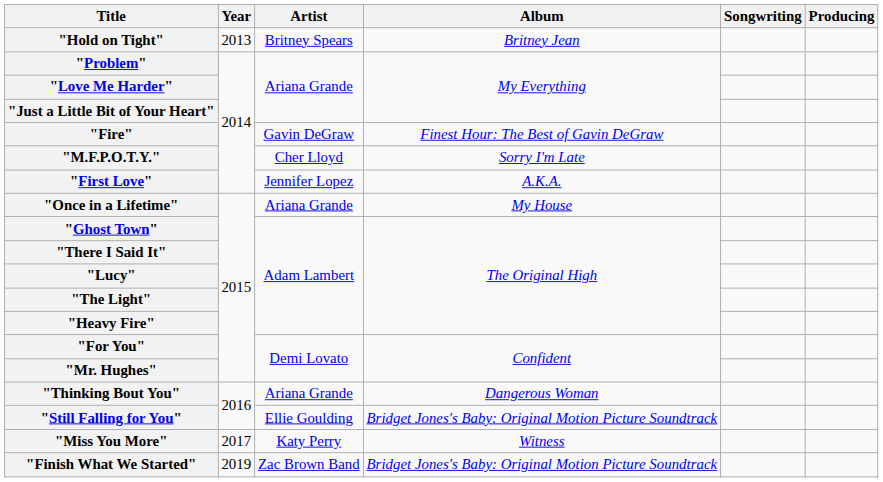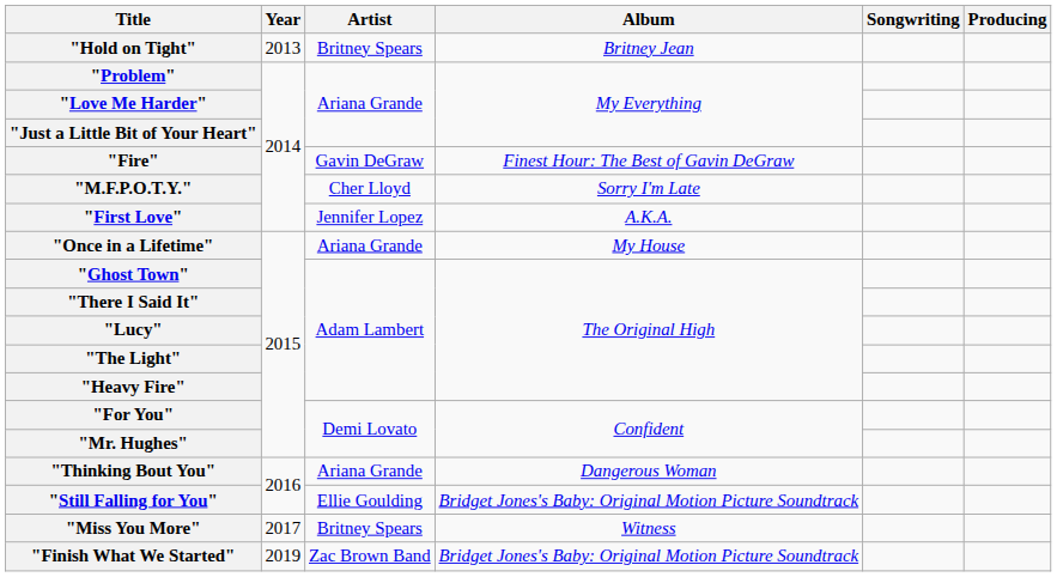 <table class="wikitable plainrowheaders" style="text-align:center;">
 <tr>
 <th scope="col">Title</th>
 <th scope="col">Year</th>
 <th scope="col">Artist</th>
 <th scope="col">Album</th>
 <th scope="col">Songwriting</th>
 <th scope="col">Producing</th>
 </tr>
 <tr>
 <th scope="row">"Hold on Tight"</th>
 <td>2013</td>
 <td><a href='#'>Britney Spears</a></td>
 <td><em><a href='#'>Britney Jean</a></em></td>
 <td></td>
 <td></td>
 </tr>
 <tr>
 <th scope="row">"<a href='#'>Problem</a>"</th>
 <td rowspan="6">2014</td>
 <td rowspan="3"><a href='#'>Ariana Grande</a></td>
 <td rowspan="3"><em><a href='#'>My Everything</a></em></td>
 <td></td>
 <td></td>
 </tr>
 <tr>
 <th scope="row">"<a href='#'>Love Me Harder</a>"</th>
 <td></td>
 <td></td>
 </tr>
 <tr>
 <th scope="row">"Just a Little Bit of Your Heart"</th>
 <td></td>
 <td></td>
 </tr>
 <tr>
 <th scope="row">"Fire"</th>
 <td><a href='#'>Gavin DeGraw</a></td>
 <td><em><a href='#'>Finest Hour: The Best of Gavin DeGraw</a></em></td>
 <td></td>
 <td></td>
 </tr>
 <tr>
 <th scope="row">"M.F.P.O.T.Y."</th>
 <td><a href='#'>Cher Lloyd</a></td>
 <td><em><a href='#'>Sorry I'm Late</a></em></td>
 <td></td>
 <td></td>
 </tr>
 <tr>
 <th scope="row">"<a href='#'>First Love</a>"</th>
 <td><a href='#'>Jennifer Lopez</a></td>
 <td><em><a href='#'>A.K.A.</a></em></td>
 <td></td>
 <td></td>
 </tr>
 <tr>
 <th scope="row">"Once in a Lifetime"</th>
 <td rowspan="8">2015</td>
 <td><a href='#'>Ariana Grande</a></td>
 <td><em><a href='#'>My House</a></em></td>
 <td></td>
 <td></td>
 </tr>
 <tr>
 <th scope="row">"<a href='#'>Ghost Town</a>"</th>
 <td rowspan="5"><a href='#'>Adam Lambert</a></td>
 <td rowspan="5"><em><a href='#'>The Original High</a></em></td>
 <td></td>
 <td></td>
 </tr>
 <tr>
 <th scope="row">"There I Said It"</th>
 <td></td>
 <td></td>
 </tr>
 <tr>
 <th scope="row">"Lucy"</th>
 <td></td>
 <td></td>
 </tr>
 <tr>
 <th scope="row">"The Light"</th>
 <td></td>
 <td></td>
 </tr>
 <tr>
 <th scope="row">"Heavy Fire"</th>
 <td></td>
 <td></td>
 </tr>
 <tr>
 <th scope="row">"For You"</th>
 <td rowspan="2"><a href='#'>Demi Lovato</a></td>
 <td rowspan="2"><em><a href='#'>Confident</a></em></td>
 <td></td>
 <td></td>
 </tr>
 <tr>
 <th scope="row">"Mr. Hughes"</th>
 <td></td>
 <td></td>
 </tr>
 <tr>
 <th scope="row">"Thinking Bout You"</th>
 <td rowspan="2">2016</td>
 <td><a href='#'>Ariana Grande</a></td>
 <td><em><a href='#'>Dangerous Woman</a></em></td>
 <td></td>
 <td></td>
 </tr>
 <tr>
 <th scope="row">"<a href='#'>Still Falling for You</a>"</th>
 <td><a href='#'>Ellie Goulding</a></td>
 <td><em><a href='#'>Bridget Jones's Baby: Original Motion Picture Soundtrack</a></em></td>
 <td></td>
 <td></td>
 </tr>
 <tr>
 <th scope="row">"Miss You More"</th>
 <td>2017</td>
-<td><a href='#'>Katy Perry</a></td>
+<td><a href='#'>Britney Spears</a></td>
 <td><em><a href='#'>Witness</a></em></td>
 <td></td>
 <td></td>
 </tr>
 <tr>
 <th scope="row">"Finish What We Started"<br></th>
 <td>2019</td>
 <td><a href='#'>Zac Brown Band</a></td>
 <td><em><a href='#'>Bridget Jones's Baby: Original Motion Picture Soundtrack</a></em></td>
 <td></td>
 <td></td>
 </tr>
 </table>
